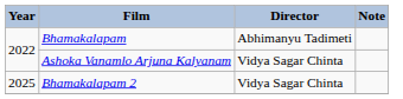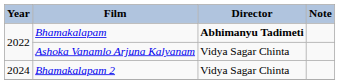 <table class="wikitable" style="font-size:90%">
 <tr style="text-align:center;">
 <th style="text-align:center; background:#b0c4de;">Year</th>
 <th style="text-align:center; background:#b0c4de;">Film</th>
 <th style="text-align:center; background:#b0c4de;">Director</th>
 <th style="text-align:center; background:#b0c4de;">Note</th>
 </tr>
 <tr>
 <td rowspan="2">2022</td>
 <td><em><a href='#'>Bhamakalapam</a></em></td>
-<td>Abhimanyu Tadimeti</td>
+<td><strong>Abhimanyu Tadimeti</strong></td>
 <td></td>
 </tr>
 <tr>
 <td><em><a href='#'>Ashoka Vanamlo Arjuna Kalyanam</a></em></td>
 <td>Vidya Sagar Chinta</td>
 <td></td>
 </tr>
 <tr>
-<td>2025</td>
+<td>2024</td>
 <td><em><a href='#'>Bhamakalapam 2</a></em></td>
 <td>Vidya Sagar Chinta</td>
 <td></td>
 </tr>
 <tr>
 </tr>
 </table>
